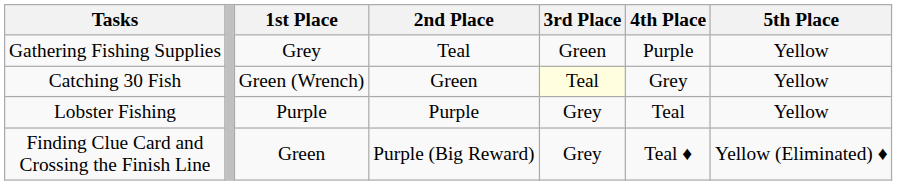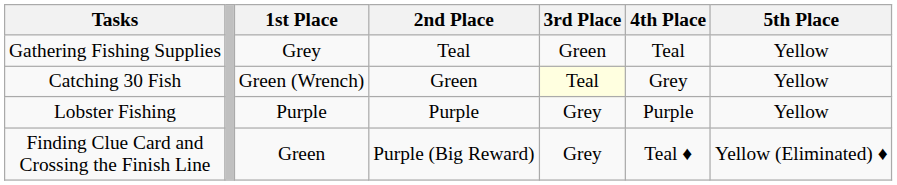 <table class="wikitable" align="center" style="text-align:center">
 <tr>
 <th>Tasks</th>
 <th style="background:#C0C0C0;" rowspan="5"></th>
 <th>1st Place</th>
 <th>2nd Place</th>
 <th>3rd Place</th>
 <th>4th Place</th>
 <th>5th Place</th>
 </tr>
 <tr>
 <td>Gathering Fishing Supplies</td>
 <td><span>Grey </span></td>
 <td><span>Teal </span></td>
 <td><span>Green </span></td>
-<td><span>Purple</span></td>
+<td><span>Teal</span></td>
 <td><span>Yellow</span></td>
 </tr>
 <tr>
 <td>Catching 30 Fish</td>
 <td><span>Green (Wrench)</span></td>
 <td><span>Green</span></td>
 <td style="background: lightyellow;"><span>Teal</span></td>
 <td><span>Grey</span></td>
 <td><span>Yellow</span></td>
 </tr>
 <tr>
 <td>Lobster Fishing</td>
 <td><span>Purple</span></td>
 <td><span>Purple</span></td>
 <td><span>Grey</span></td>
-<td><span>Teal</span></td>
+<td><span>Purple</span></td>
 <td><span>Yellow</span></td>
 </tr>
 <tr>
 <td>Finding Clue Card and<br> Crossing the Finish Line</td>
 <td><span>Green </span></td>
 <td><span>Purple (Big Reward)</span></td>
 <td><span>Grey </span></td>
 <td><span>Teal</span> <span>♦ </span></td>
 <td><span>Yellow (Eliminated)</span> <span>♦</span></td>
 </tr>
 </table>
